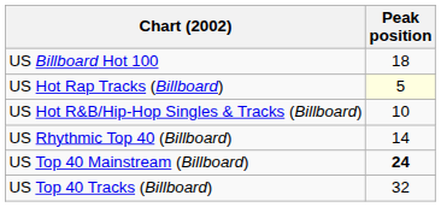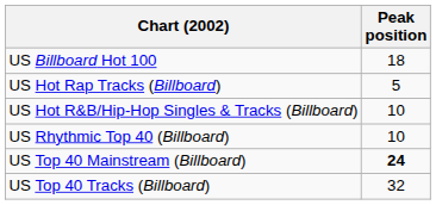 <table Class = "wikitable sortable">
 <tr>
 <th>Chart (2002)</th>
 <th>Peak<br>position</th>
 </tr>
 <tr>
 <td>US <a href='#'><em>Billboard</em> Hot 100</a></td>
 <td align=center>18</td>
 </tr>
 <tr>
 <td>US <a href='#'>Hot Rap Tracks</a> (<em><a href='#'>Billboard</a></em>)</td>
-<td align=center style="background: lightyellow;">5</td>
+<td align=center>5</td>
 </tr>
 <tr>
 <td>US <a href='#'>Hot R&B/Hip-Hop Singles & Tracks</a> (<em>Billboard</em>)</td>
 <td align=center>10</td>
 </tr>
 <tr>
 <td>US <a href='#'>Rhythmic Top 40</a> (<em>Billboard</em>)</td>
-<td align=center>14</td>
+<td align=center>10</td>
 </tr>
 <tr>
 <td>US <a href='#'>Top 40 Mainstream</a> (<em>Billboard</em>)</td>
 <td align=center><strong>24</strong></td>
 </tr>
 <tr>
 <td>US <a href='#'>Top 40 Tracks</a> (<em>Billboard</em>)</td>
 <td align=center>32</td>
 </tr>
 </table>
